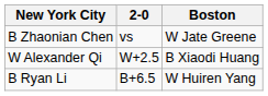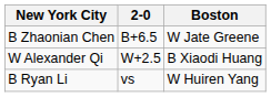 <table class="wikitable">
 <tr>
 <th>New York City</th>
 <th>2-0</th>
 <th>Boston</th>
 </tr>
 <tr>
 <td>B Zhaonian Chen</td>
-<td>vs</td>
+<td>B+6.5</td>
 <td>W Jate Greene</td>
 </tr>
 <tr>
 <td>W Alexander Qi</td>
 <td>W+2.5</td>
 <td>B Xiaodi Huang</td>
 </tr>
 <tr>
 <td>B Ryan Li</td>
-<td>B+6.5</td>
+<td>vs</td>
 <td>W Huiren Yang</td>
 </tr>
 </table>
